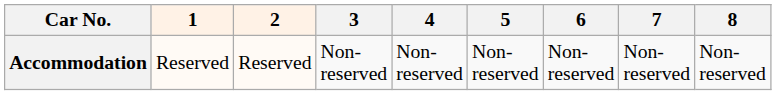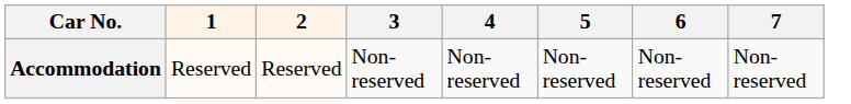 <table class="wikitable">
 <tr>
 <th>Car No.</th>
 <th style="background: #FFF2E6">1</th>
 <th style="background: #FFF2E6">2</th>
 <th>3</th>
 <th>4</th>
 <th>5</th>
 <th>6</th>
 <th>7</th>
-<th>8</th>
 </tr>
 <tr>
 <th>Accommodation</th>
 <td style="background: #FFFAF5">Reserved</td>
 <td style="background: #FFFAF5">Reserved</td>
 <td>Non-reserved</td>
 <td>Non-reserved</td>
 <td>Non-reserved</td>
 <td>Non-reserved</td>
 <td>Non-reserved</td>
-<td>Non-reserved</td>
 </tr>
 </table>
